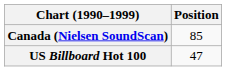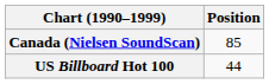 <table class="wikitable plainrowheaders" style="text-align:center">
 <tr>
 <th>Chart (1990–1999)</th>
 <th>Position</th>
 </tr>
 <tr>
 <th scope="row">Canada (<a href='#'>Nielsen SoundScan</a>)</th>
 <td>85</td>
 </tr>
 <tr>
 <th scope="row">US <em>Billboard</em> Hot 100</th>
-<td>47</td>
+<td>44</td>
 </tr>
 </table>
